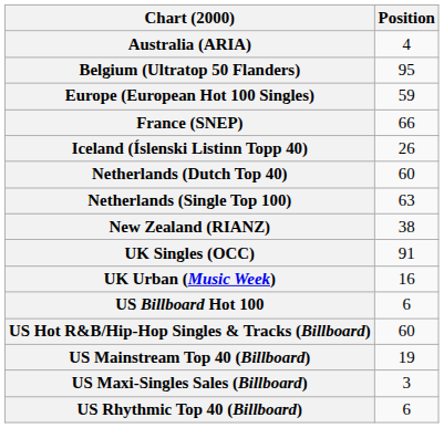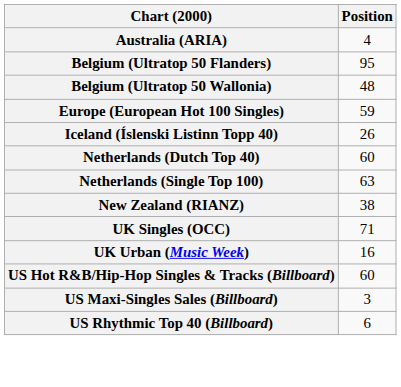 <table class="wikitable sortable plainrowheaders" style="text-align:center">
 <tr>
 <th scope="col">Chart (2000)</th>
 <th scope="col">Position</th>
 </tr>
 <tr>
 <th scope="row">Australia (ARIA)</th>
 <td>4</td>
 </tr>
 <tr>
 <th scope="row">Belgium (Ultratop 50 Flanders)</th>
 <td>95</td>
 </tr>
 <tr>
+<th scope="row">Belgium (Ultratop 50 Wallonia)</th>
+<td>48</td>
+</tr>
+<tr>
 <th scope="row">Europe (European Hot 100 Singles)</th>
 <td>59</td>
-</tr>
-<tr>
-<th scope="row">France (SNEP)</th>
-<td>66</td>
 </tr>
 <tr>
 <th scope="row">Iceland (Íslenski Listinn Topp 40)</th>
 <td>26</td>
 </tr>
 <tr>
 <th scope="row">Netherlands (Dutch Top 40)</th>
 <td>60</td>
 </tr>
 <tr>
 <th scope="row">Netherlands (Single Top 100)</th>
 <td>63</td>
 </tr>
 <tr>
 <th scope="row">New Zealand (RIANZ)</th>
 <td>38</td>
 </tr>
 <tr>
 <th scope="row">UK Singles (OCC)</th>
-<td>91</td>
+<td>71</td>
 </tr>
 <tr>
 <th scope="row">UK Urban (<em><a href='#'>Music Week</a></em>)</th>
 <td>16</td>
 </tr>
 <tr>
-<th scope="row">US <em>Billboard</em> Hot 100</th>
-<td>6</td>
-</tr>
-<tr>
 <th scope="row">US Hot R&B/Hip-Hop Singles & Tracks (<em>Billboard</em>)</th>
 <td>60</td>
-</tr>
-<tr>
-<th scope="row">US Mainstream Top 40 (<em>Billboard</em>)</th>
-<td>19</td>
 </tr>
 <tr>
 <th scope="row">US Maxi-Singles Sales (<em>Billboard</em>)</th>
 <td>3</td>
 </tr>
 <tr>
 <th scope="row">US Rhythmic Top 40 (<em>Billboard</em>)</th>
 <td>6</td>
 </tr>
 </table>
